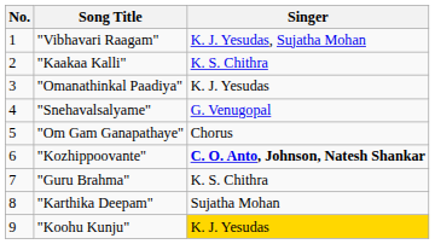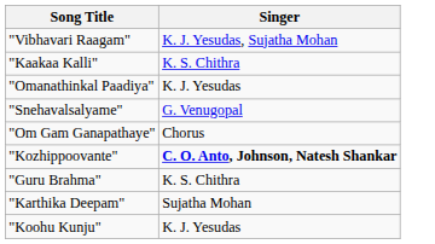 <table class="wikitable">
 <tr>
-<th>No.</th>
 <th>Song Title</th>
 <th>Singer</th>
 </tr>
 <tr>
-<td>1</td>
 <td>"Vibhavari Raagam"</td>
 <td><a href='#'>K. J. Yesudas</a>, <a href='#'>Sujatha Mohan</a></td>
 </tr>
 <tr>
-<td>2</td>
 <td>"Kaakaa Kalli"</td>
 <td><a href='#'>K. S. Chithra</a></td>
 </tr>
 <tr>
-<td>3</td>
 <td>"Omanathinkal Paadiya"</td>
 <td>K. J. Yesudas</td>
 </tr>
 <tr>
-<td>4</td>
 <td>"Snehavalsalyame"</td>
 <td><a href='#'>G. Venugopal</a></td>
 </tr>
 <tr>
-<td>5</td>
 <td>"Om Gam Ganapathaye"</td>
 <td>Chorus</td>
 </tr>
 <tr>
-<td>6</td>
 <td>"Kozhippoovante"</td>
 <td><strong><a href='#'>C. O. Anto</a>, Johnson, Natesh Shankar</strong></td>
 </tr>
 <tr>
-<td>7</td>
 <td>"Guru Brahma"</td>
 <td>K. S. Chithra</td>
 </tr>
 <tr>
-<td>8</td>
 <td>"Karthika Deepam"</td>
 <td>Sujatha Mohan</td>
 </tr>
 <tr>
-<td>9</td>
 <td>"Koohu Kunju"</td>
-<td style="background: gold;">K. J. Yesudas</td>
+<td>K. J. Yesudas</td>
 </tr>
 </table>
